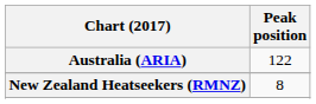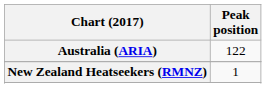 <table class="wikitable sortable plainrowheaders" style="text-align:center">
 <tr>
 <th scope="col">Chart (2017)</th>
 <th scope="col">Peak<br>position</th>
 </tr>
 <tr>
 <th scope="row">Australia (<a href='#'>ARIA</a>)</th>
 <td>122</td>
 </tr>
 <tr>
 </tr>
 <tr>
 <th scope="row">New Zealand Heatseekers (<a href='#'>RMNZ</a>)</th>
-<td>8</td>
+<td>1</td>
 </tr>
 <tr>
 </tr>
 <tr>
 </tr>
 </table>
